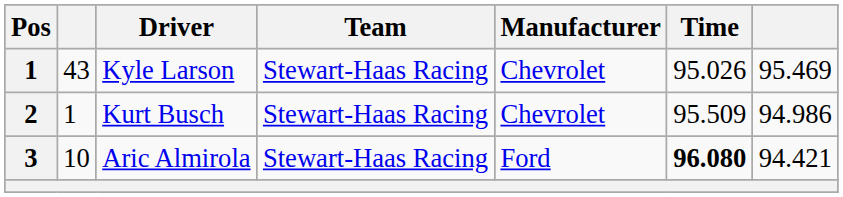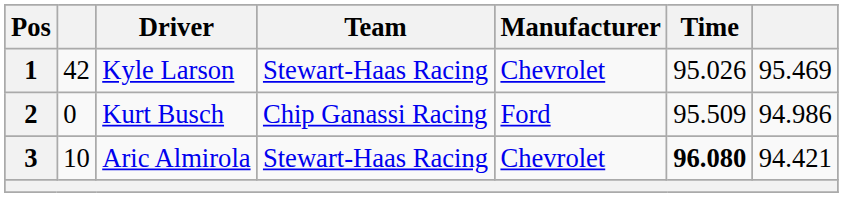 <table class="wikitable" style="font-size:95%">
 <tr>
 <th>Pos</th>
 <th></th>
 <th>Driver</th>
 <th>Team</th>
 <th>Manufacturer</th>
 <th>Time</th>
 <th></th>
 </tr>
 <tr>
 <th>1</th>
-<td>43</td>
+<td>42</td>
 <td><a href='#'>Kyle Larson</a></td>
 <td><a href='#'>Stewart-Haas Racing</a></td>
 <td><a href='#'>Chevrolet</a></td>
 <td>95.026</td>
 <td>95.469</td>
 </tr>
 <tr>
 <th>2</th>
-<td>1</td>
+<td>0</td>
 <td><a href='#'>Kurt Busch</a></td>
-<td><a href='#'>Stewart-Haas Racing</a></td>
-<td><a href='#'>Chevrolet</a></td>
+<td><a href='#'>Chip Ganassi Racing</a></td>
+<td><a href='#'>Ford</a></td>
 <td>95.509</td>
 <td>94.986</td>
 </tr>
 <tr>
 <th>3</th>
 <td>10</td>
 <td><a href='#'>Aric Almirola</a></td>
 <td><a href='#'>Stewart-Haas Racing</a></td>
-<td><a href='#'>Ford</a></td>
+<td><a href='#'>Chevrolet</a></td>
 <td><strong>96.080</strong></td>
 <td>94.421</td>
 </tr>
 <tr>
 <th colspan="7"></th>
 </tr>
 </table>
